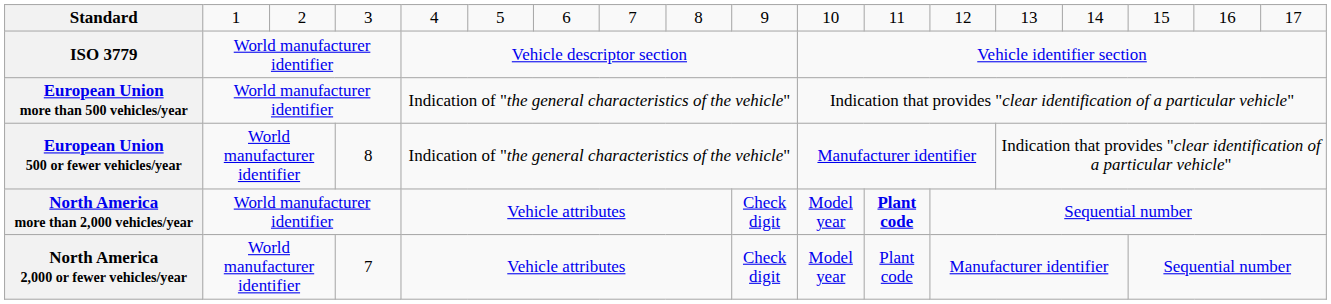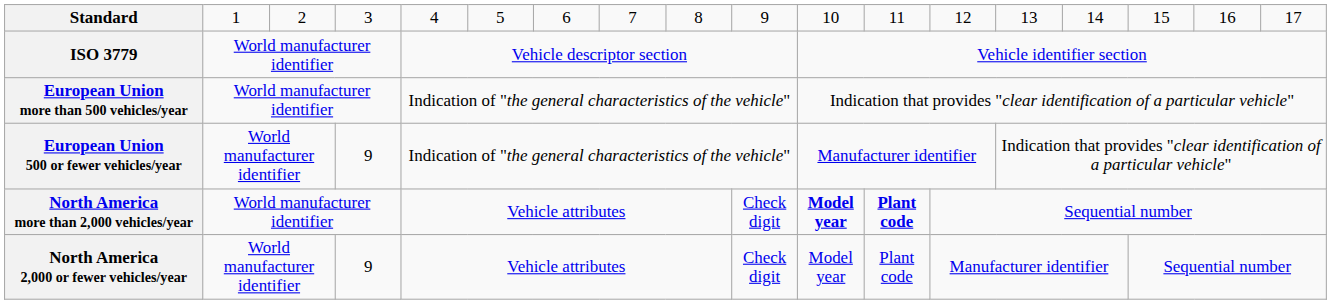 <table class="wikitable" style="text-align:center">
 <tr>
 <th>Standard</th>
 <td style="width:5%">1</td>
 <td style="width:5%">2</td>
 <td style="width:5%">3</td>
 <td style="width:5%">4</td>
 <td style="width:5%">5</td>
 <td style="width:5%">6</td>
 <td style="width:5%">7</td>
 <td style="width:5%">8</td>
 <td style="width:5%">9</td>
 <td style="width:5%">10</td>
 <td style="width:5%">11</td>
 <td style="width:5%">12</td>
 <td style="width:5%">13</td>
 <td style="width:5%">14</td>
 <td style="width:5%">15</td>
 <td style="width:5%">16</td>
 <td style="width:5%">17</td>
 </tr>
 <tr>
 <th>ISO 3779</th>
 <td colspan=3><a href='#'>World manufacturer identifier</a></td>
 <td colspan=6><a href='#'>Vehicle descriptor section</a></td>
 <td colspan=8><a href='#'>Vehicle identifier section</a></td>
 </tr>
 <tr>
 <th><a href='#'>European Union</a><br><small>more than 500 vehicles/year</small></th>
 <td colspan=3><a href='#'>World manufacturer identifier</a></td>
 <td colspan=6>Indication of "<em>the general characteristics of the vehicle</em>"</td>
 <td colspan=8>Indication that provides "<em>clear identification of a particular vehicle</em>"</td>
 </tr>
 <tr>
 <th><a href='#'>European Union</a><br><small>500 or fewer vehicles/year</small></th>
 <td colspan=2><a href='#'>World manufacturer identifier</a></td>
-<td>8</td>
+<td>9</td>
 <td colspan=6>Indication of "<em>the general characteristics of the vehicle</em>"</td>
 <td colspan=3><a href='#'>Manufacturer identifier</a></td>
 <td colspan=5>Indication that provides "<em>clear identification of a particular vehicle</em>"</td>
 </tr>
 <tr>
 <th><a href='#'>North America</a><br><small>more than 2,000 vehicles/year</small></th>
 <td colspan=3><a href='#'>World manufacturer identifier</a></td>
 <td colspan=5><a href='#'>Vehicle attributes</a></td>
 <td><a href='#'>Check digit</a></td>
-<td><a href='#'>Model year</a></td>
+<td><strong><a href='#'>Model year</a></strong></td>
 <td><strong><a href='#'>Plant code</a></strong></td>
 <td colspan=8><a href='#'>Sequential number</a></td>
 </tr>
 <tr>
 <th>North America<br><small>2,000 or fewer vehicles/year</small></th>
 <td colspan=2><a href='#'>World manufacturer identifier</a></td>
-<td>7</td>
+<td>9</td>
 <td colspan=5><a href='#'>Vehicle attributes</a></td>
 <td><a href='#'>Check digit</a></td>
 <td><a href='#'>Model year</a></td>
 <td><a href='#'>Plant code</a></td>
 <td colspan=3><a href='#'>Manufacturer identifier</a></td>
 <td colspan=3><a href='#'>Sequential number</a></td>
 </tr>
 </table>
